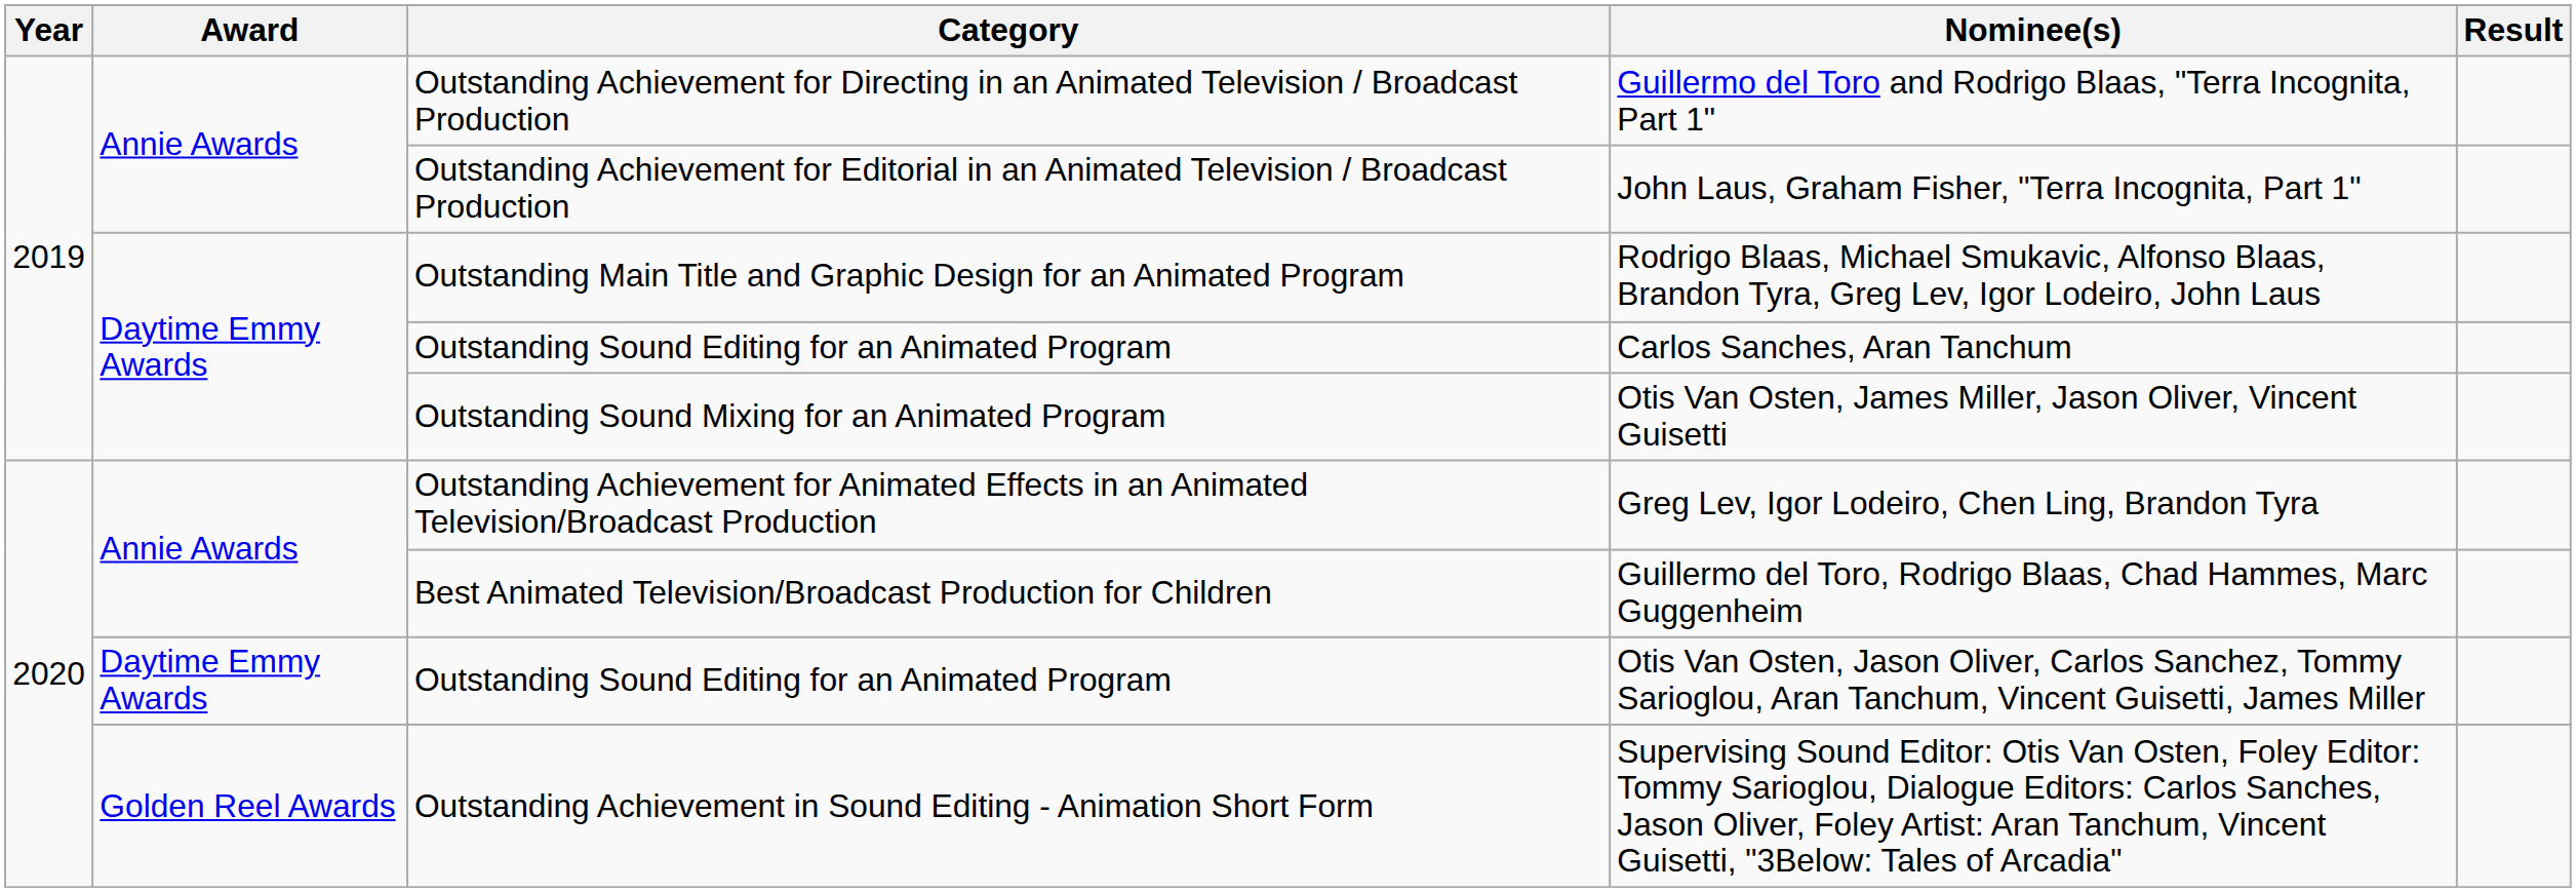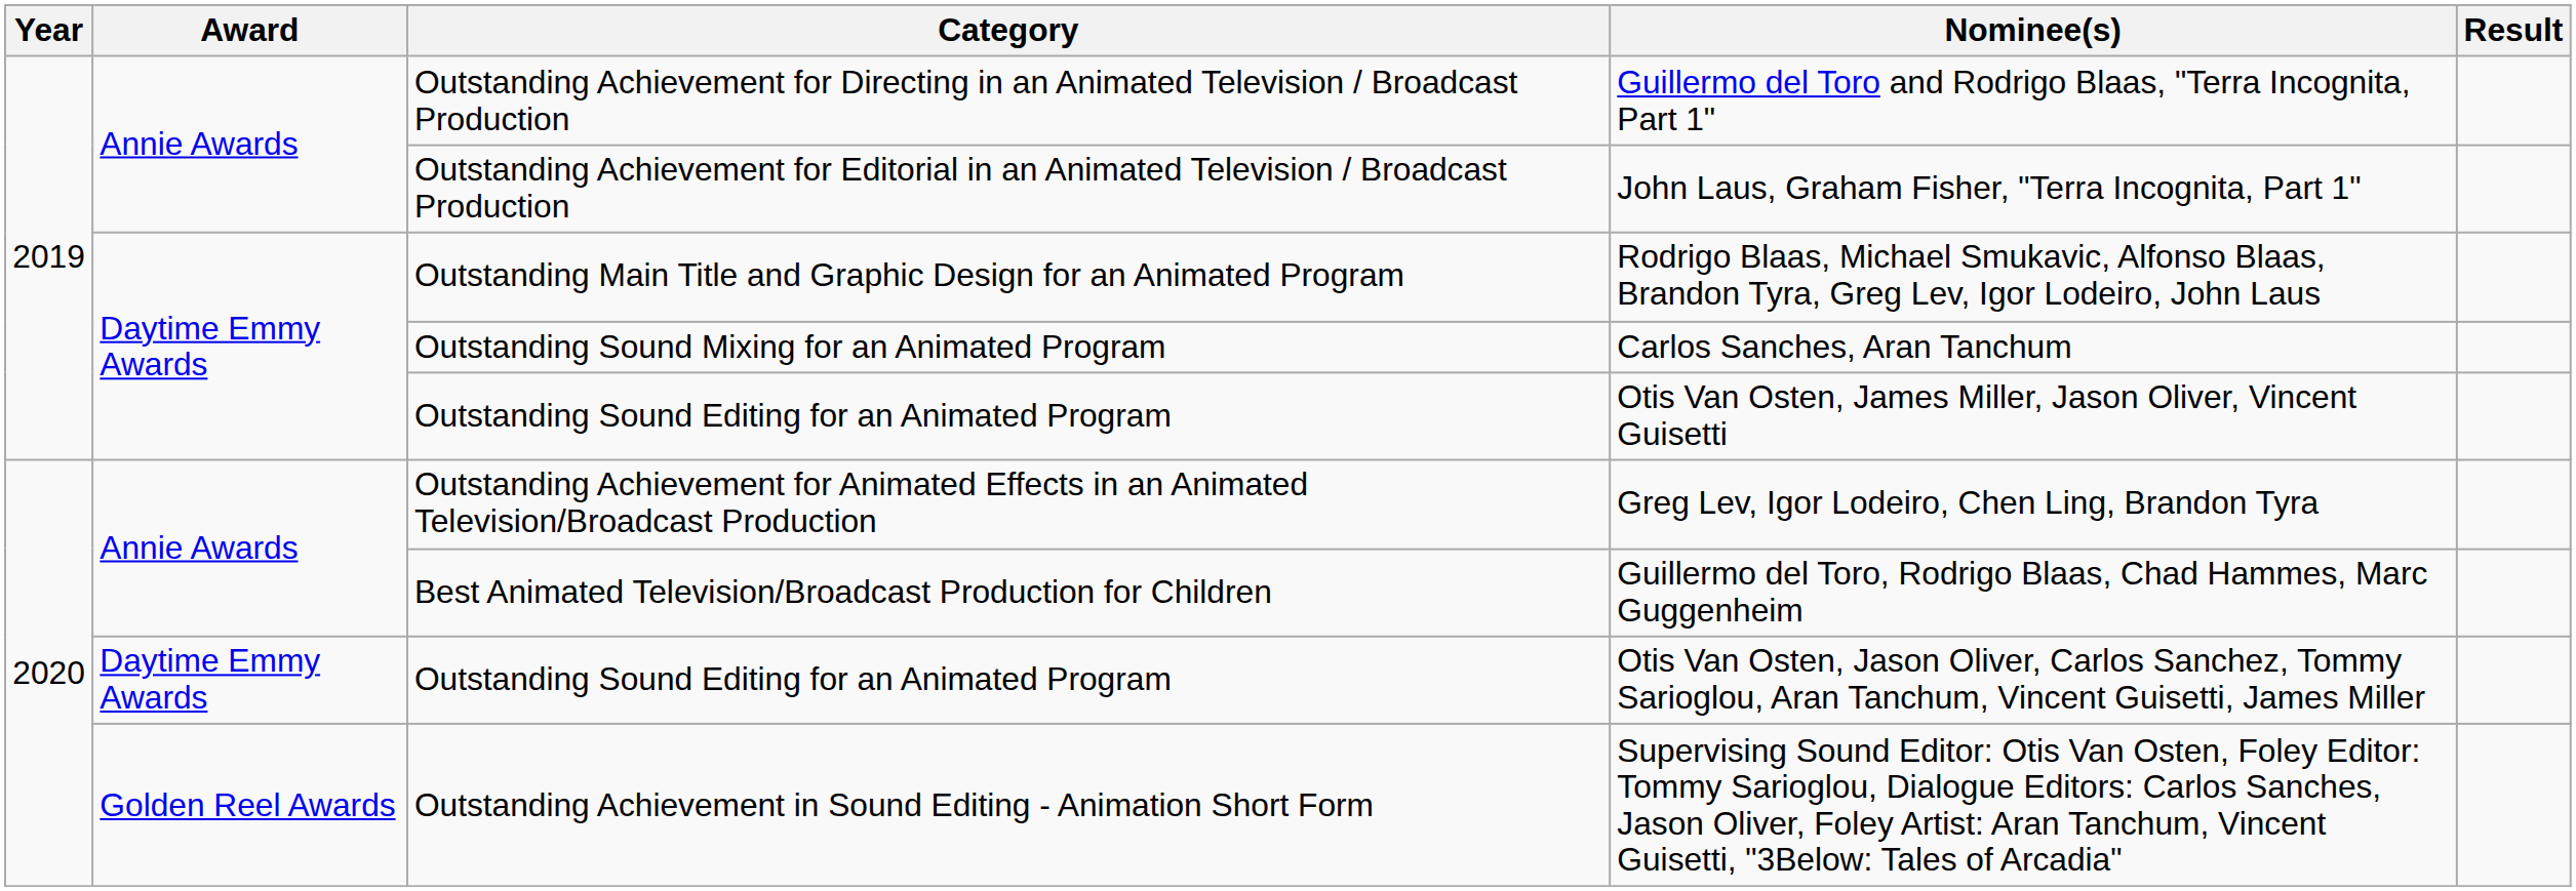 <table class="wikitable sortable plainrowheaders" style="width:100%;">
 <tr>
 <th scope="col">Year</th>
 <th scope="col">Award</th>
 <th scope="col">Category</th>
 <th scope="col" style="width:33%;">Nominee(s)</th>
 <th scope="col">Result</th>
 </tr>
 <tr>
 <td rowspan="5">2019</td>
 <td rowspan="2"><a href='#'>Annie Awards</a></td>
 <td>Outstanding Achievement for Directing in an Animated Television / Broadcast Production</td>
 <td><a href='#'>Guillermo del Toro</a> and Rodrigo Blaas, "Terra Incognita, Part 1"</td>
 <td></td>
 </tr>
 <tr>
 <td>Outstanding Achievement for Editorial in an Animated Television / Broadcast Production</td>
 <td>John Laus, Graham Fisher, "Terra Incognita, Part 1"</td>
 <td></td>
 </tr>
 <tr>
 <td rowspan="3"><a href='#'>Daytime Emmy Awards</a></td>
 <td>Outstanding Main Title and Graphic Design for an Animated Program</td>
 <td>Rodrigo Blaas, Michael Smukavic, Alfonso Blaas, Brandon Tyra, Greg Lev, Igor Lodeiro, John Laus</td>
 <td></td>
 </tr>
 <tr>
-<td>Outstanding Sound Editing for an Animated Program</td>
+<td>Outstanding Sound Mixing for an Animated Program</td>
 <td>Carlos Sanches, Aran Tanchum</td>
 <td></td>
 </tr>
 <tr>
-<td>Outstanding Sound Mixing for an Animated Program</td>
+<td>Outstanding Sound Editing for an Animated Program</td>
 <td>Otis Van Osten, James Miller, Jason Oliver, Vincent Guisetti</td>
 <td></td>
 </tr>
 <tr>
 <td rowspan="4">2020</td>
 <td rowspan="2"><a href='#'>Annie Awards</a></td>
 <td>Outstanding Achievement for Animated Effects in an Animated Television/Broadcast Production</td>
 <td>Greg Lev, Igor Lodeiro, Chen Ling, Brandon Tyra</td>
 <td></td>
 </tr>
 <tr>
 <td>Best Animated Television/Broadcast Production for Children</td>
 <td>Guillermo del Toro, Rodrigo Blaas, Chad Hammes, Marc Guggenheim</td>
 <td></td>
 </tr>
 <tr>
 <td rowspan="1"><a href='#'>Daytime Emmy Awards</a></td>
 <td>Outstanding Sound Editing for an Animated Program</td>
 <td>Otis Van Osten, Jason Oliver, Carlos Sanchez, Tommy Sarioglou, Aran Tanchum, Vincent Guisetti, James Miller</td>
 <td></td>
 </tr>
 <tr>
 <td rowspan="1"><a href='#'>Golden Reel Awards</a></td>
 <td>Outstanding Achievement in Sound Editing - Animation Short Form</td>
 <td>Supervising Sound Editor: Otis Van Osten, Foley Editor: Tommy Sarioglou, Dialogue Editors: Carlos Sanches, Jason Oliver, Foley Artist: Aran Tanchum, Vincent Guisetti, "3Below: Tales of Arcadia"</td>
 <td></td>
 </tr>
 </table>
